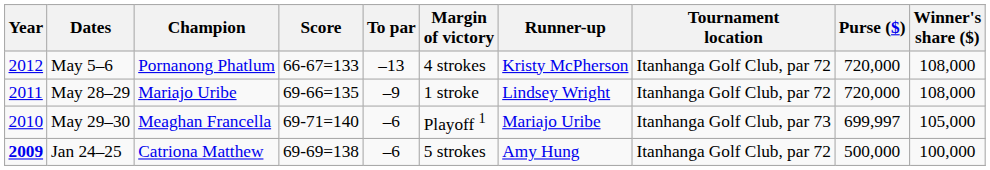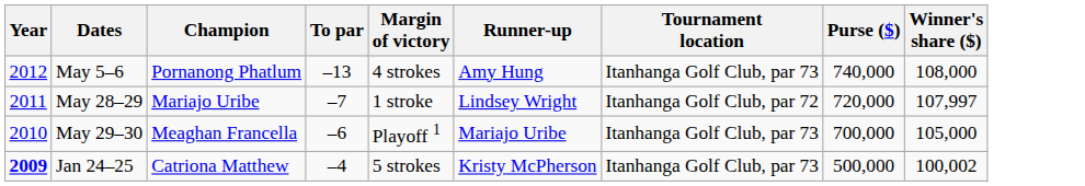 <table class="wikitable">
 <tr>
 <th>Year</th>
 <th>Dates</th>
 <th>Champion</th>
-<th>Score</th>
 <th>To par</th>
 <th>Margin<br>of victory</th>
 <th>Runner-up</th>
 <th>Tournament<br>location</th>
 <th>Purse (<a href='#'>$</a>)</th>
 <th>Winner's<br>share ($)</th>
 </tr>
 <tr>
 <td align=center><a href='#'>2012</a></td>
 <td>May 5–6</td>
 <td> <a href='#'>Pornanong Phatlum</a></td>
-<td>66-67=133</td>
 <td align=center>–13</td>
 <td>4 strokes</td>
-<td> <a href='#'>Kristy McPherson</a></td>
-<td>Itanhanga Golf Club, par 72</td>
-<td align=center>720,000</td>
+<td> <a href='#'>Amy Hung</a></td>
+<td>Itanhanga Golf Club, par 73</td>
+<td align=center>740,000</td>
 <td align=center>108,000</td>
 </tr>
 <tr>
 <td align=center><a href='#'>2011</a></td>
 <td>May 28–29</td>
 <td> <a href='#'>Mariajo Uribe</a></td>
-<td>69-66=135</td>
-<td align=center>–9</td>
+<td align=center>–7</td>
 <td>1 stroke</td>
 <td> <a href='#'>Lindsey Wright</a></td>
 <td>Itanhanga Golf Club, par 72</td>
 <td align=center>720,000</td>
-<td align=center>108,000</td>
+<td align=center>107,997</td>
 </tr>
 <tr>
 <td align=center><a href='#'>2010</a></td>
 <td>May 29–30</td>
 <td> <a href='#'>Meaghan Francella</a></td>
-<td>69-71=140</td>
 <td align=center>–6</td>
 <td>Playoff <sup>1</sup></td>
 <td> <a href='#'>Mariajo Uribe</a></td>
 <td>Itanhanga Golf Club, par 73</td>
-<td align=center>699,997</td>
+<td align=center>700,000</td>
 <td align=center>105,000</td>
 </tr>
 <tr>
 <td align=center><strong><a href='#'>2009</a></strong></td>
 <td>Jan 24–25</td>
 <td> <a href='#'>Catriona Matthew</a></td>
-<td>69-69=138</td>
-<td align=center>–6</td>
+<td align=center>–4</td>
 <td>5 strokes</td>
-<td> <a href='#'>Amy Hung</a></td>
-<td>Itanhanga Golf Club, par 72</td>
+<td> <a href='#'>Kristy McPherson</a></td>
+<td>Itanhanga Golf Club, par 73</td>
 <td align=center>500,000</td>
-<td align=center>100,000</td>
+<td align=center>100,002</td>
 </tr>
 </table>
